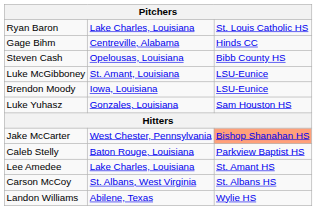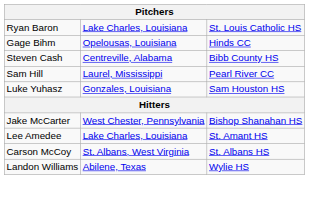 <table class="wikitable">
 <tr>
 <th colspan=3>Pitchers</th>
 </tr>
 <tr>
 <td>Ryan Baron</td>
 <td><a href='#'>Lake Charles, Louisiana</a></td>
 <td><a href='#'>St. Louis Catholic HS</a></td>
 </tr>
 <tr>
 <td>Gage Bihm</td>
-<td><a href='#'>Centreville, Alabama</a></td>
+<td><a href='#'>Opelousas, Louisiana</a></td>
 <td><a href='#'>Hinds CC</a></td>
 </tr>
 <tr>
 <td>Steven Cash</td>
-<td><a href='#'>Opelousas, Louisiana</a></td>
+<td><a href='#'>Centreville, Alabama</a></td>
 <td><a href='#'>Bibb County HS</a></td>
 </tr>
 <tr>
-<td>Luke McGibboney</td>
-<td><a href='#'>St. Amant, Louisiana</a></td>
-<td><a href='#'>LSU-Eunice</a></td>
-</tr>
-<tr>
-<td>Brendon Moody</td>
-<td><a href='#'>Iowa, Louisiana</a></td>
-<td><a href='#'>LSU-Eunice</a></td>
+<td>Sam Hill</td>
+<td><a href='#'>Laurel, Mississippi</a></td>
+<td><a href='#'>Pearl River CC</a></td>
 </tr>
 <tr>
 <td>Luke Yuhasz</td>
 <td><a href='#'>Gonzales, Louisiana</a></td>
 <td><a href='#'>Sam Houston HS</a></td>
 </tr>
 <tr>
 <th colspan=3>Hitters</th>
 </tr>
 <tr>
 <td>Jake McCarter</td>
 <td><a href='#'>West Chester, Pennsylvania</a></td>
-<td style="background: lightsalmon;"><a href='#'>Bishop Shanahan HS</a></td>
-</tr>
-<tr>
-<td>Caleb Stelly</td>
-<td><a href='#'>Baton Rouge, Louisiana</a></td>
-<td><a href='#'>Parkview Baptist HS</a></td>
+<td><a href='#'>Bishop Shanahan HS</a></td>
 </tr>
 <tr>
 <td>Lee Amedee</td>
 <td><a href='#'>Lake Charles, Louisiana</a></td>
 <td><a href='#'>St. Amant HS</a></td>
 </tr>
 <tr>
 <td>Carson McCoy</td>
 <td><a href='#'>St. Albans, West Virginia</a></td>
 <td><a href='#'>St. Albans HS</a></td>
 </tr>
 <tr>
 <td>Landon Williams</td>
 <td><a href='#'>Abilene, Texas</a></td>
 <td><a href='#'>Wylie HS</a></td>
 </tr>
 </table>
